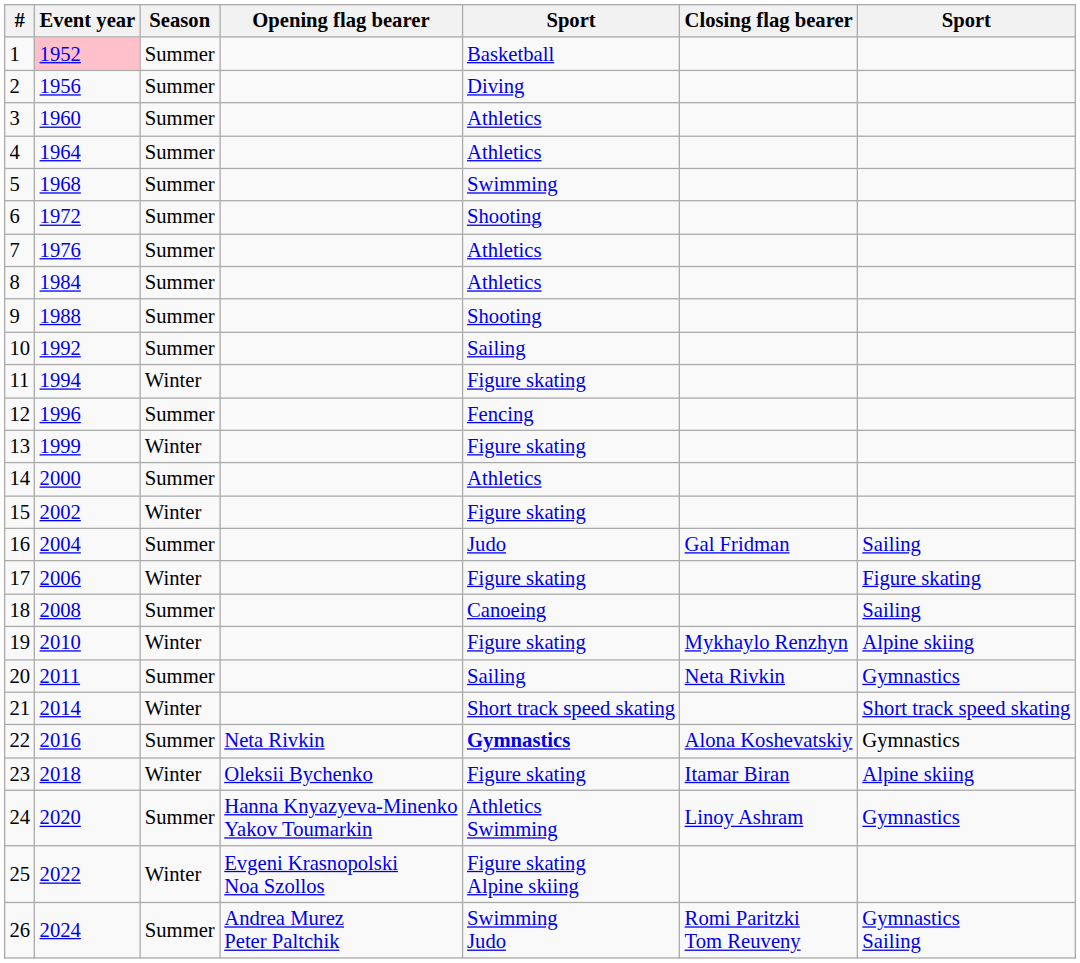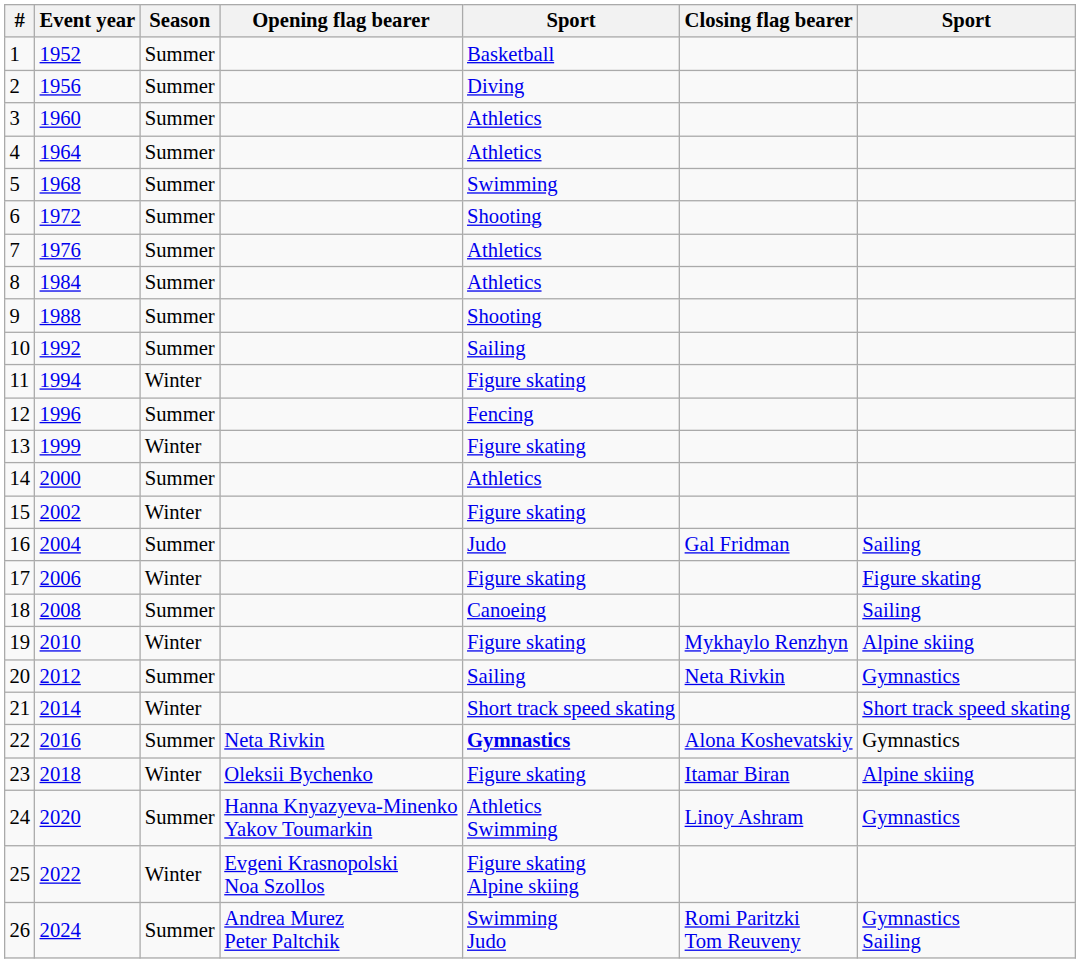 <table class="wikitable sortable">
 <tr>
 <th>#</th>
 <th>Event year</th>
 <th>Season</th>
 <th>Opening flag bearer</th>
 <th>Sport</th>
 <th>Closing flag bearer</th>
 <th>Sport</th>
 </tr>
 <tr>
 <td>1</td>
-<td style="background: pink;"><a href='#'>1952</a></td>
+<td><a href='#'>1952</a></td>
 <td>Summer</td>
 <td></td>
 <td><a href='#'>Basketball</a></td>
 <td></td>
 <td></td>
 </tr>
 <tr>
 <td>2</td>
 <td><a href='#'>1956</a></td>
 <td>Summer</td>
 <td></td>
 <td><a href='#'>Diving</a></td>
 <td></td>
 <td></td>
 </tr>
 <tr>
 <td>3</td>
 <td><a href='#'>1960</a></td>
 <td>Summer</td>
 <td></td>
 <td><a href='#'>Athletics</a></td>
 <td></td>
 <td></td>
 </tr>
 <tr>
 <td>4</td>
 <td><a href='#'>1964</a></td>
 <td>Summer</td>
 <td></td>
 <td><a href='#'>Athletics</a></td>
 <td></td>
 <td></td>
 </tr>
 <tr>
 <td>5</td>
 <td><a href='#'>1968</a></td>
 <td>Summer</td>
 <td></td>
 <td><a href='#'>Swimming</a></td>
 <td></td>
 <td></td>
 </tr>
 <tr>
 <td>6</td>
 <td><a href='#'>1972</a></td>
 <td>Summer</td>
 <td></td>
 <td><a href='#'>Shooting</a></td>
 <td></td>
 <td></td>
 </tr>
 <tr>
 <td>7</td>
 <td><a href='#'>1976</a></td>
 <td>Summer</td>
 <td></td>
 <td><a href='#'>Athletics</a></td>
 <td></td>
 <td></td>
 </tr>
 <tr>
 <td>8</td>
 <td><a href='#'>1984</a></td>
 <td>Summer</td>
 <td></td>
 <td><a href='#'>Athletics</a></td>
 <td></td>
 <td></td>
 </tr>
 <tr>
 <td>9</td>
 <td><a href='#'>1988</a></td>
 <td>Summer</td>
 <td></td>
 <td><a href='#'>Shooting</a></td>
 <td></td>
 <td></td>
 </tr>
 <tr>
 <td>10</td>
 <td><a href='#'>1992</a></td>
 <td>Summer</td>
 <td></td>
 <td><a href='#'>Sailing</a></td>
 <td></td>
 <td></td>
 </tr>
 <tr>
 <td>11</td>
 <td><a href='#'>1994</a></td>
 <td>Winter</td>
 <td></td>
 <td><a href='#'>Figure skating</a></td>
 <td></td>
 <td></td>
 </tr>
 <tr>
 <td>12</td>
 <td><a href='#'>1996</a></td>
 <td>Summer</td>
 <td></td>
 <td><a href='#'>Fencing</a></td>
 <td></td>
 <td></td>
 </tr>
 <tr>
 <td>13</td>
 <td><a href='#'>1999</a></td>
 <td>Winter</td>
 <td></td>
 <td><a href='#'>Figure skating</a></td>
 <td></td>
 <td></td>
 </tr>
 <tr>
 <td>14</td>
 <td><a href='#'>2000</a></td>
 <td>Summer</td>
 <td></td>
 <td><a href='#'>Athletics</a></td>
 <td></td>
 <td></td>
 </tr>
 <tr>
 <td>15</td>
 <td><a href='#'>2002</a></td>
 <td>Winter</td>
 <td></td>
 <td><a href='#'>Figure skating</a></td>
 <td></td>
 <td></td>
 </tr>
 <tr>
 <td>16</td>
 <td><a href='#'>2004</a></td>
 <td>Summer</td>
 <td></td>
 <td><a href='#'>Judo</a></td>
 <td><a href='#'>Gal Fridman</a></td>
 <td><a href='#'>Sailing</a></td>
 </tr>
 <tr>
 <td>17</td>
 <td><a href='#'>2006</a></td>
 <td>Winter</td>
 <td></td>
 <td><a href='#'>Figure skating</a></td>
 <td></td>
 <td><a href='#'>Figure skating</a></td>
 </tr>
 <tr>
 <td>18</td>
 <td><a href='#'>2008</a></td>
 <td>Summer</td>
 <td></td>
 <td><a href='#'>Canoeing</a></td>
 <td></td>
 <td><a href='#'>Sailing</a></td>
 </tr>
 <tr>
 <td>19</td>
 <td><a href='#'>2010</a></td>
 <td>Winter</td>
 <td></td>
 <td><a href='#'>Figure skating</a></td>
 <td><a href='#'>Mykhaylo Renzhyn</a></td>
 <td><a href='#'>Alpine skiing</a></td>
 </tr>
 <tr>
 <td>20</td>
-<td><a href='#'>2011</a></td>
+<td><a href='#'>2012</a></td>
 <td>Summer</td>
 <td></td>
 <td><a href='#'>Sailing</a></td>
 <td><a href='#'>Neta Rivkin</a></td>
 <td><a href='#'>Gymnastics</a></td>
 </tr>
 <tr>
 <td>21</td>
 <td><a href='#'>2014</a></td>
 <td>Winter</td>
 <td></td>
 <td><a href='#'>Short track speed skating</a></td>
 <td></td>
 <td><a href='#'>Short track speed skating</a></td>
 </tr>
 <tr>
 <td>22</td>
 <td><a href='#'>2016</a></td>
 <td>Summer</td>
 <td><a href='#'>Neta Rivkin</a></td>
 <td><strong><a href='#'>Gymnastics</a></strong></td>
 <td><a href='#'>Alona Koshevatskiy</a></td>
 <td>Gymnastics</td>
 </tr>
 <tr>
 <td>23</td>
 <td><a href='#'>2018</a></td>
 <td>Winter</td>
 <td><a href='#'>Oleksii Bychenko</a></td>
 <td><a href='#'>Figure skating</a></td>
 <td><a href='#'>Itamar Biran</a></td>
 <td><a href='#'>Alpine skiing</a></td>
 </tr>
 <tr>
 <td>24</td>
 <td><a href='#'>2020</a></td>
 <td>Summer</td>
 <td><a href='#'>Hanna Knyazyeva-Minenko</a> <br> <a href='#'>Yakov Toumarkin</a></td>
 <td><a href='#'>Athletics</a> <br> <a href='#'>Swimming</a></td>
 <td><a href='#'>Linoy Ashram</a></td>
 <td><a href='#'>Gymnastics</a></td>
 </tr>
 <tr>
 <td>25</td>
 <td><a href='#'>2022</a></td>
 <td>Winter</td>
 <td><a href='#'>Evgeni Krasnopolski</a><br><a href='#'>Noa Szollos</a></td>
 <td><a href='#'>Figure skating</a> <br> <a href='#'>Alpine skiing</a></td>
 <td></td>
 <td></td>
 </tr>
 <tr>
 <td>26</td>
 <td><a href='#'>2024</a></td>
 <td>Summer</td>
 <td><a href='#'>Andrea Murez</a> <br> <a href='#'>Peter Paltchik</a></td>
 <td><a href='#'>Swimming</a> <br> <a href='#'>Judo</a></td>
 <td><a href='#'>Romi Paritzki</a> <br> <a href='#'>Tom Reuveny</a></td>
 <td><a href='#'>Gymnastics</a> <br> <a href='#'>Sailing</a></td>
 </tr>
 </table>
